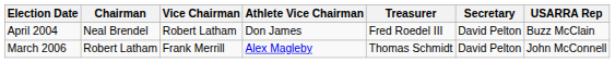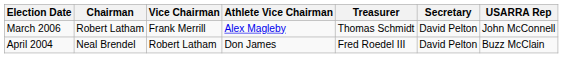 <table class="wikitable">
 <tr>
 <th>Election Date</th>
 <th>Chairman</th>
 <th>Vice Chairman</th>
 <th>Athlete Vice Chairman</th>
 <th>Treasurer</th>
 <th>Secretary</th>
 <th>USARRA Rep</th>
 </tr>
 <tr>
+<td>March 2006</td>
+<td>Robert Latham</td>
+<td>Frank Merrill</td>
+<td><a href='#'>Alex Magleby</a></td>
+<td>Thomas Schmidt</td>
+<td>David Pelton</td>
+<td>John McConnell</td>
+</tr>
+<tr>
 <td>April 2004</td>
 <td>Neal Brendel</td>
 <td>Robert Latham</td>
 <td>Don James</td>
 <td>Fred Roedel III</td>
 <td>David Pelton</td>
 <td>Buzz McClain</td>
 </tr>
-<tr>
-<td>March 2006</td>
-<td>Robert Latham</td>
-<td>Frank Merrill</td>
-<td><a href='#'>Alex Magleby</a></td>
-<td>Thomas Schmidt</td>
-<td>David Pelton</td>
-<td>John McConnell</td>
-</tr>
 </table>
